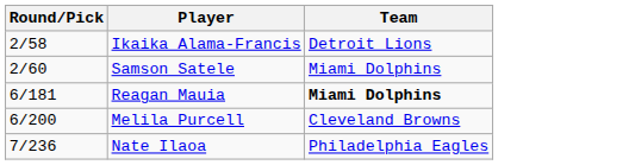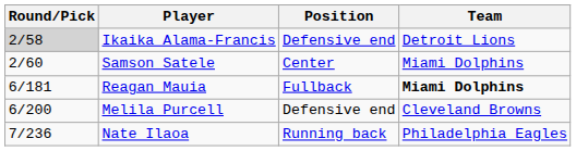 <table class="wikitable">
 <tr>
 <th>Round/Pick</th>
 <th>Player</th>
+<th>Position</th>
 <th>Team</th>
 </tr>
 <tr>
-<td>2/58</td>
+<td style="background: lightgrey;">2/58</td>
 <td><a href='#'>Ikaika Alama-Francis</a></td>
+<td><a href='#'>Defensive end</a></td>
 <td><a href='#'>Detroit Lions</a></td>
 </tr>
 <tr>
 <td>2/60</td>
 <td><a href='#'>Samson Satele</a></td>
+<td><a href='#'>Center</a></td>
 <td><a href='#'>Miami Dolphins</a></td>
 </tr>
 <tr>
 <td>6/181</td>
 <td><a href='#'>Reagan Mauia</a></td>
+<td><a href='#'>Fullback</a></td>
 <td><strong>Miami Dolphins</strong></td>
 </tr>
 <tr>
 <td>6/200</td>
 <td><a href='#'>Melila Purcell</a></td>
+<td>Defensive end</td>
 <td><a href='#'>Cleveland Browns</a></td>
 </tr>
 <tr>
 <td>7/236</td>
 <td><a href='#'>Nate Ilaoa</a></td>
+<td><a href='#'>Running back</a></td>
 <td><a href='#'>Philadelphia Eagles</a></td>
 </tr>
 </table>
